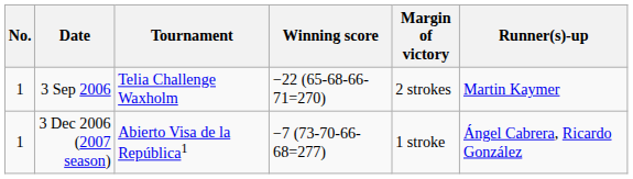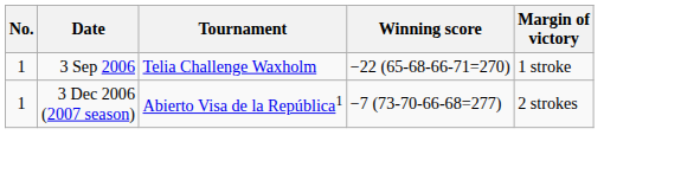 <table class="wikitable" style="font-size:95%;">
 <tr>
 <th>No.</th>
 <th>Date</th>
 <th>Tournament</th>
 <th>Winning score</th>
 <th>Margin of<br>victory</th>
-<th>Runner(s)-up</th>
 </tr>
 <tr>
 <td align=center>1</td>
 <td align=right>3 Sep <a href='#'>2006</a></td>
 <td><a href='#'>Telia Challenge Waxholm</a></td>
 <td>−22 (65-68-66-71=270)</td>
-<td>2 strokes</td>
-<td> <a href='#'>Martin Kaymer</a></td>
+<td>1 stroke</td>
 </tr>
 <tr>
 <td align=center>1</td>
 <td align=right>3 Dec 2006<br>(<a href='#'>2007 season</a>)</td>
 <td><a href='#'>Abierto Visa de la República</a><sup>1</sup></td>
 <td>−7 (73-70-66-68=277)</td>
-<td>1 stroke</td>
-<td> <a href='#'>Ángel Cabrera</a>,  <a href='#'>Ricardo González</a></td>
+<td>2 strokes</td>
 </tr>
 </table>
